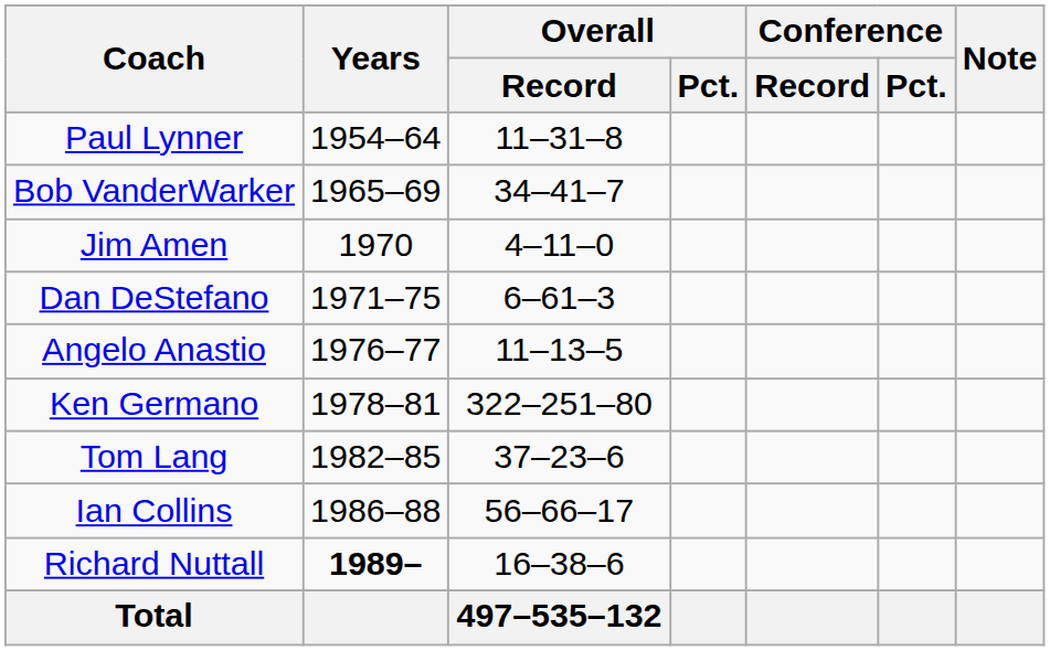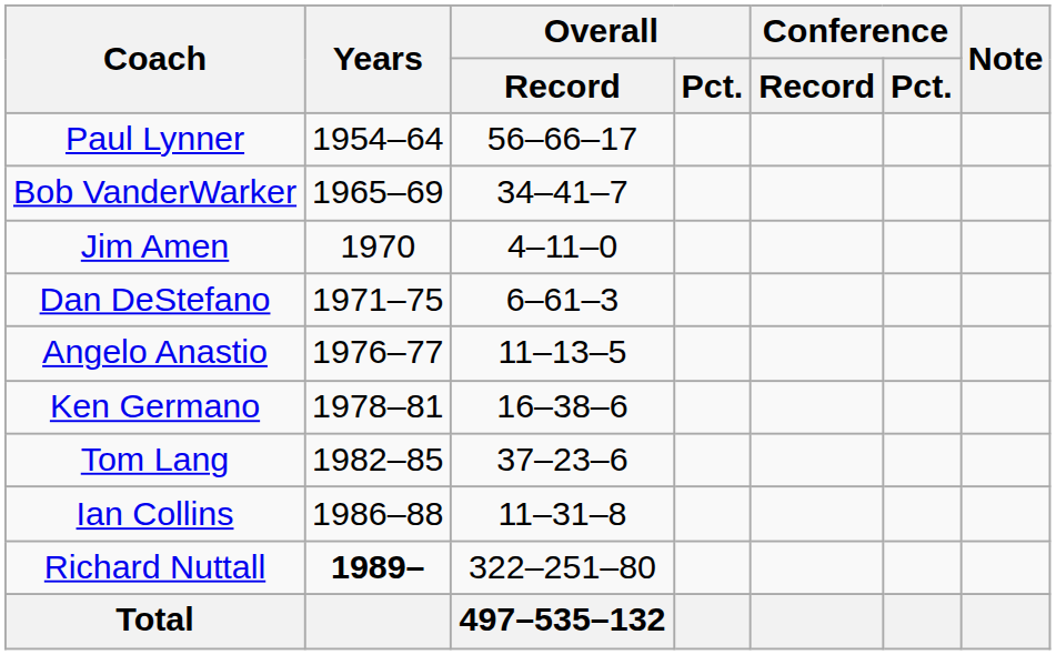 <table class="wikitable" style="text-align: center;">
 <tr>
 <th rowspan="2">Coach</th>
 <th rowspan="2">Years</th>
 <th colspan="2">Overall</th>
 <th colspan="2">Conference</th>
 <th rowspan="2">Note</th>
 </tr>
 <tr>
 <th>Record</th>
 <th>Pct.</th>
 <th>Record</th>
 <th>Pct.</th>
 </tr>
 <tr>
 <td><a href='#'>Paul Lynner</a></td>
 <td>1954–64</td>
-<td>11–31–8</td>
+<td>56–66–17</td>
 <td></td>
 <td></td>
 <td></td>
 <td></td>
 </tr>
 <tr>
 <td><a href='#'>Bob VanderWarker</a></td>
 <td>1965–69</td>
 <td>34–41–7</td>
 <td></td>
 <td></td>
 <td></td>
 <td></td>
 </tr>
 <tr>
 <td><a href='#'>Jim Amen</a></td>
 <td>1970</td>
 <td>4–11–0</td>
 <td></td>
 <td></td>
 <td></td>
 <td></td>
 </tr>
 <tr>
 <td><a href='#'>Dan DeStefano</a></td>
 <td>1971–75</td>
 <td>6–61–3</td>
 <td></td>
 <td></td>
 <td></td>
 <td></td>
 </tr>
 <tr>
 <td><a href='#'>Angelo Anastio</a></td>
 <td>1976–77</td>
 <td>11–13–5</td>
 <td></td>
 <td></td>
 <td></td>
 <td></td>
 </tr>
 <tr>
 <td><a href='#'>Ken Germano</a></td>
 <td>1978–81</td>
-<td>322–251–80</td>
+<td>16–38–6</td>
 <td></td>
 <td></td>
 <td></td>
 <td></td>
 </tr>
 <tr>
 <td><a href='#'>Tom Lang</a></td>
 <td>1982–85</td>
 <td>37–23–6</td>
 <td></td>
 <td></td>
 <td></td>
 <td></td>
 </tr>
 <tr>
 <td><a href='#'>Ian Collins</a></td>
 <td>1986–88</td>
-<td>56–66–17</td>
+<td>11–31–8</td>
 <td></td>
 <td></td>
 <td></td>
 <td></td>
 </tr>
 <tr>
 <td><a href='#'>Richard Nuttall</a></td>
 <td><strong>1989–</strong></td>
-<td>16–38–6</td>
+<td>322–251–80</td>
 <td></td>
 <td></td>
 <td></td>
 <td></td>
 </tr>
 <tr>
 <th>Total</th>
 <th></th>
 <th>497–535–132</th>
 <th></th>
 <th></th>
 <th></th>
 <th></th>
 </tr>
 </table>
